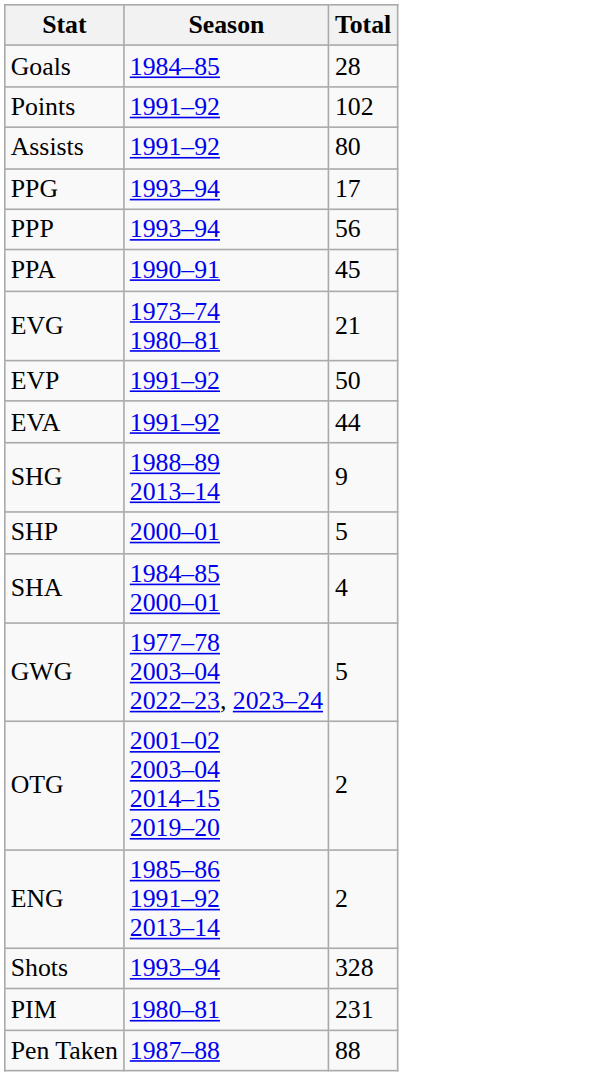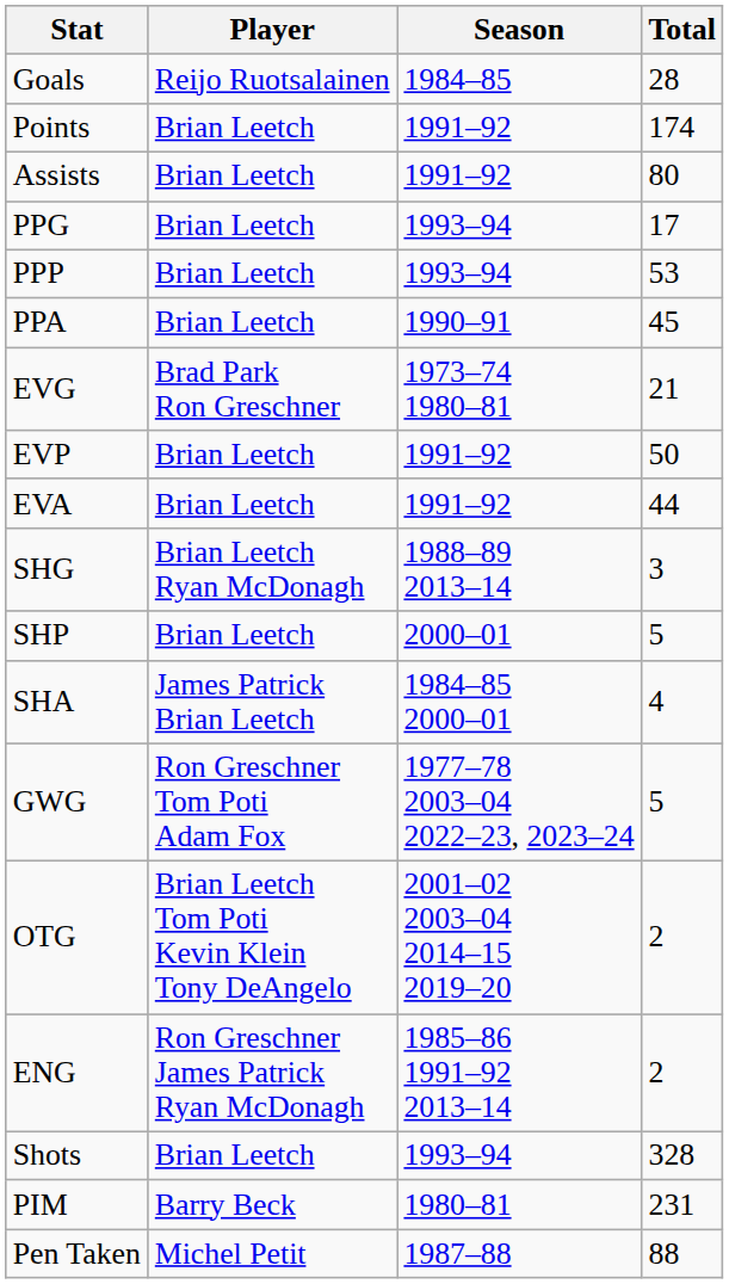 <table class="wikitable">
 <tr>
 <th>Stat</th>
+<th>Player</th>
 <th>Season</th>
 <th>Total</th>
 </tr>
 <tr>
 <td>Goals</td>
+<td><a href='#'>Reijo Ruotsalainen</a></td>
 <td><a href='#'>1984–85</a></td>
 <td>28</td>
 </tr>
 <tr>
 <td>Points</td>
+<td><a href='#'>Brian Leetch</a></td>
 <td><a href='#'>1991–92</a></td>
-<td>102</td>
+<td>174</td>
 </tr>
 <tr>
 <td>Assists</td>
+<td><a href='#'>Brian Leetch</a></td>
 <td><a href='#'>1991–92</a></td>
 <td>80</td>
 </tr>
 <tr>
 <td>PPG</td>
+<td><a href='#'>Brian Leetch</a></td>
 <td><a href='#'>1993–94</a></td>
 <td>17</td>
 </tr>
 <tr>
 <td>PPP</td>
+<td><a href='#'>Brian Leetch</a></td>
 <td><a href='#'>1993–94</a></td>
-<td>56</td>
+<td>53</td>
 </tr>
 <tr>
 <td>PPA</td>
+<td><a href='#'>Brian Leetch</a></td>
 <td><a href='#'>1990–91</a></td>
 <td>45</td>
 </tr>
 <tr>
 <td>EVG</td>
+<td><a href='#'>Brad Park</a><br><a href='#'>Ron Greschner</a></td>
 <td><a href='#'>1973–74</a><br><a href='#'>1980–81</a></td>
 <td>21</td>
 </tr>
 <tr>
 <td>EVP</td>
+<td><a href='#'>Brian Leetch</a></td>
 <td><a href='#'>1991–92</a></td>
 <td>50</td>
 </tr>
 <tr>
 <td>EVA</td>
+<td><a href='#'>Brian Leetch</a></td>
 <td><a href='#'>1991–92</a></td>
 <td>44</td>
 </tr>
 <tr>
 <td>SHG</td>
+<td><a href='#'>Brian Leetch</a><br><a href='#'>Ryan McDonagh</a></td>
 <td><a href='#'>1988–89</a><br><a href='#'>2013–14</a></td>
-<td>9</td>
+<td>3</td>
 </tr>
 <tr>
 <td>SHP</td>
+<td><a href='#'>Brian Leetch</a></td>
 <td><a href='#'>2000–01</a></td>
 <td>5</td>
 </tr>
 <tr>
 <td>SHA</td>
+<td><a href='#'>James Patrick</a><br><a href='#'>Brian Leetch</a></td>
 <td><a href='#'>1984–85</a><br><a href='#'>2000–01</a></td>
 <td>4</td>
 </tr>
 <tr>
 <td>GWG</td>
+<td><a href='#'>Ron Greschner</a><br><a href='#'>Tom Poti</a><br><a href='#'>Adam Fox</a></td>
 <td><a href='#'>1977–78</a><br><a href='#'>2003–04</a><br><a href='#'>2022–23</a>, <a href='#'>2023–24</a></td>
 <td>5</td>
 </tr>
 <tr>
 <td>OTG</td>
+<td><a href='#'>Brian Leetch</a><br><a href='#'>Tom Poti</a><br><a href='#'>Kevin Klein</a><br><a href='#'>Tony DeAngelo</a></td>
 <td><a href='#'>2001–02</a><br><a href='#'>2003–04</a><br><a href='#'>2014–15</a><br><a href='#'>2019–20</a></td>
 <td>2</td>
 </tr>
 <tr>
 <td>ENG</td>
+<td><a href='#'>Ron Greschner</a><br><a href='#'>James Patrick</a><br><a href='#'>Ryan McDonagh</a></td>
 <td><a href='#'>1985–86</a><br><a href='#'>1991–92</a><br><a href='#'>2013–14</a></td>
 <td>2</td>
 </tr>
 <tr>
 <td>Shots</td>
+<td><a href='#'>Brian Leetch</a></td>
 <td><a href='#'>1993–94</a></td>
 <td>328</td>
 </tr>
 <tr>
 <td>PIM</td>
+<td><a href='#'>Barry Beck</a></td>
 <td><a href='#'>1980–81</a></td>
 <td>231</td>
 </tr>
 <tr>
 <td>Pen Taken</td>
+<td><a href='#'>Michel Petit</a></td>
 <td><a href='#'>1987–88</a></td>
 <td>88</td>
 </tr>
 </table>
